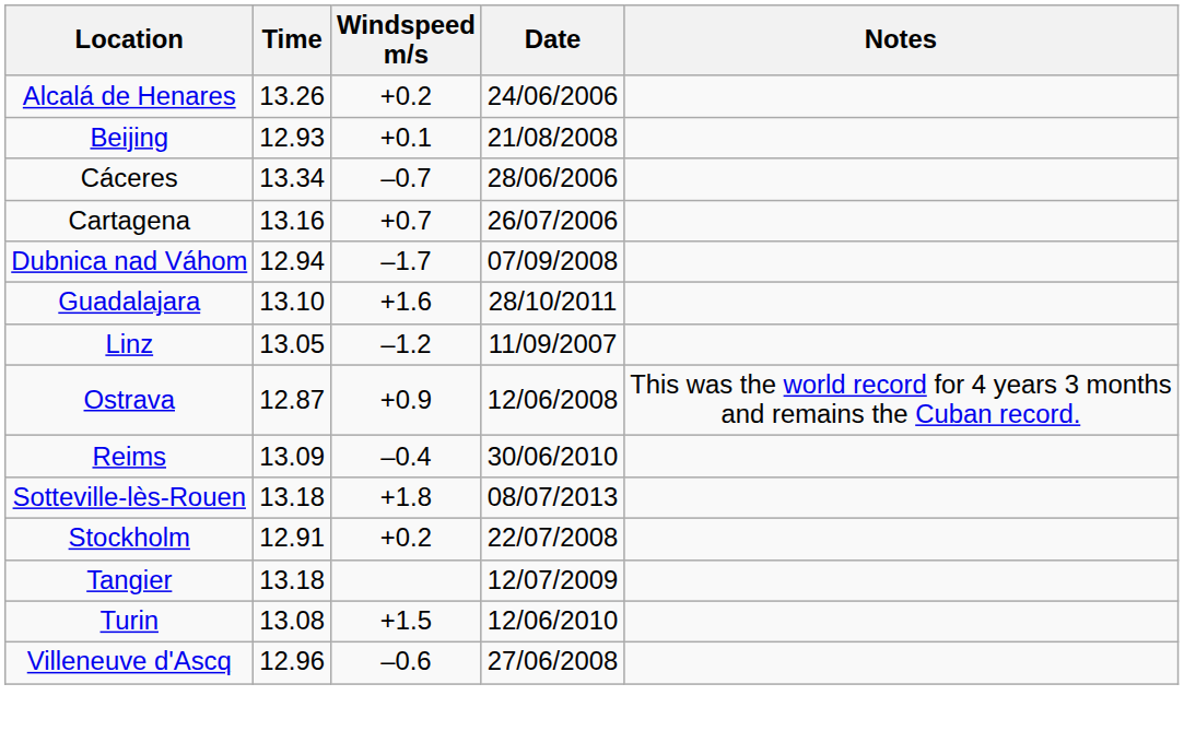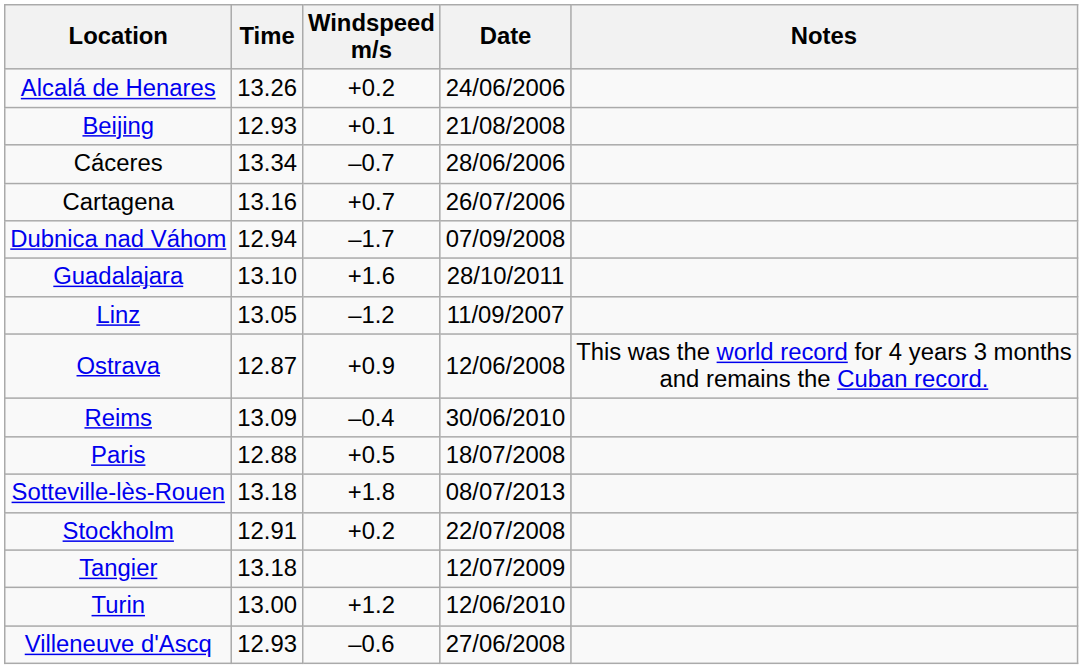 <table class="wikitable" style= "text-align: center">
 <tr>
 <th>Location</th>
 <th>Time</th>
 <th>Windspeed<br>m/s</th>
 <th>Date</th>
 <th>Notes</th>
 </tr>
 <tr>
 <td><a href='#'>Alcalá de Henares</a></td>
 <td>13.26</td>
 <td>+0.2</td>
 <td>24/06/2006</td>
 <td></td>
 </tr>
 <tr>
 <td><a href='#'>Beijing</a></td>
 <td>12.93</td>
 <td>+0.1</td>
 <td>21/08/2008</td>
 <td></td>
 </tr>
 <tr>
 <td>Cáceres</td>
 <td>13.34</td>
 <td>–0.7</td>
 <td>28/06/2006</td>
 <td></td>
 </tr>
 <tr>
 <td>Cartagena</td>
 <td>13.16</td>
 <td>+0.7</td>
 <td>26/07/2006</td>
 <td></td>
 </tr>
 <tr>
 <td><a href='#'>Dubnica nad Váhom</a></td>
 <td>12.94</td>
 <td>–1.7</td>
 <td>07/09/2008</td>
 <td></td>
 </tr>
 <tr>
 <td><a href='#'>Guadalajara</a></td>
 <td>13.10</td>
 <td>+1.6</td>
 <td>28/10/2011</td>
 <td></td>
 </tr>
 <tr>
 <td><a href='#'>Linz</a></td>
 <td>13.05</td>
 <td>–1.2</td>
 <td>11/09/2007</td>
 <td></td>
 </tr>
 <tr>
 <td><a href='#'>Ostrava</a></td>
 <td>12.87</td>
 <td>+0.9</td>
 <td>12/06/2008</td>
 <td>This was the <a href='#'>world record</a> for 4 years 3 months<br>and remains the <a href='#'>Cuban record.</a></td>
 </tr>
 <tr>
 <td><a href='#'>Reims</a></td>
 <td>13.09</td>
 <td>–0.4</td>
 <td>30/06/2010</td>
 <td></td>
 </tr>
 <tr>
+<td><a href='#'>Paris</a></td>
+<td>12.88</td>
+<td>+0.5</td>
+<td>18/07/2008</td>
+<td></td>
+</tr>
+<tr>
 <td><a href='#'>Sotteville-lès-Rouen</a></td>
 <td>13.18</td>
 <td>+1.8</td>
 <td>08/07/2013</td>
 <td></td>
 </tr>
 <tr>
 <td><a href='#'>Stockholm</a></td>
 <td>12.91</td>
 <td>+0.2</td>
 <td>22/07/2008</td>
 <td></td>
 </tr>
 <tr>
 <td><a href='#'>Tangier</a></td>
 <td>13.18</td>
 <td></td>
 <td>12/07/2009</td>
 <td></td>
 </tr>
 <tr>
 <td><a href='#'>Turin</a></td>
-<td>13.08</td>
-<td>+1.5</td>
+<td>13.00</td>
+<td>+1.2</td>
 <td>12/06/2010</td>
 <td></td>
 </tr>
 <tr>
 <td><a href='#'>Villeneuve d'Ascq</a></td>
-<td>12.96</td>
+<td>12.93</td>
 <td>–0.6</td>
 <td>27/06/2008</td>
 <td></td>
 </tr>
 </table>
